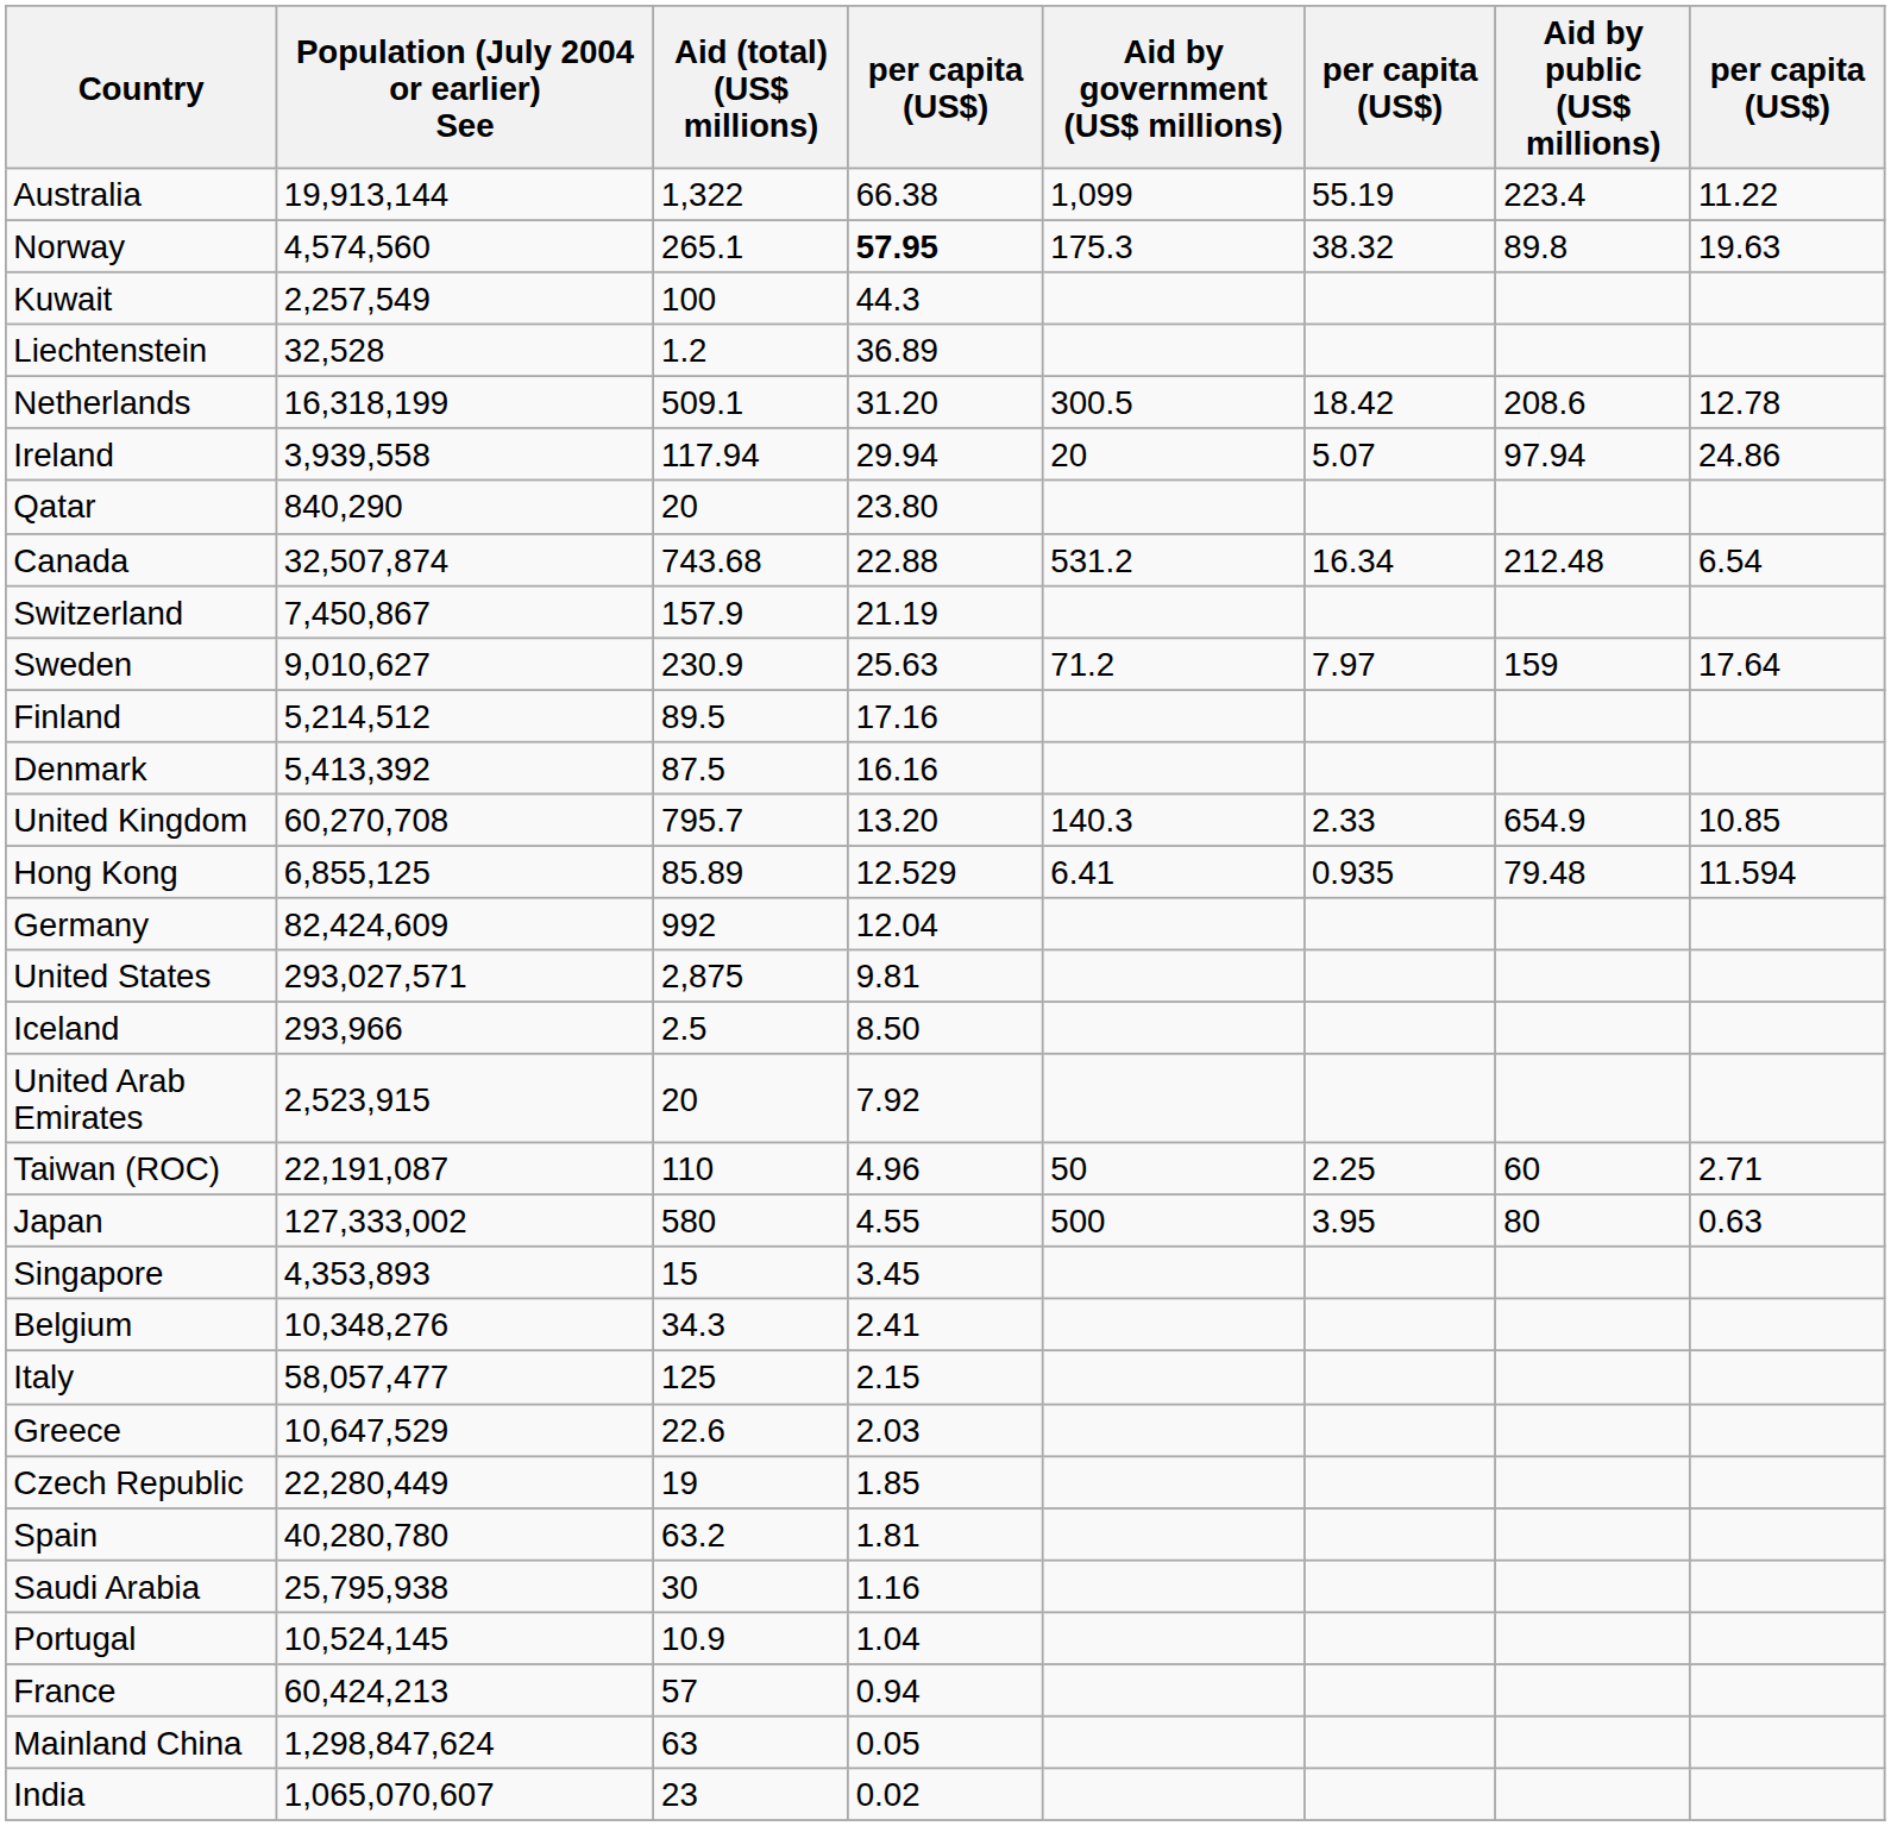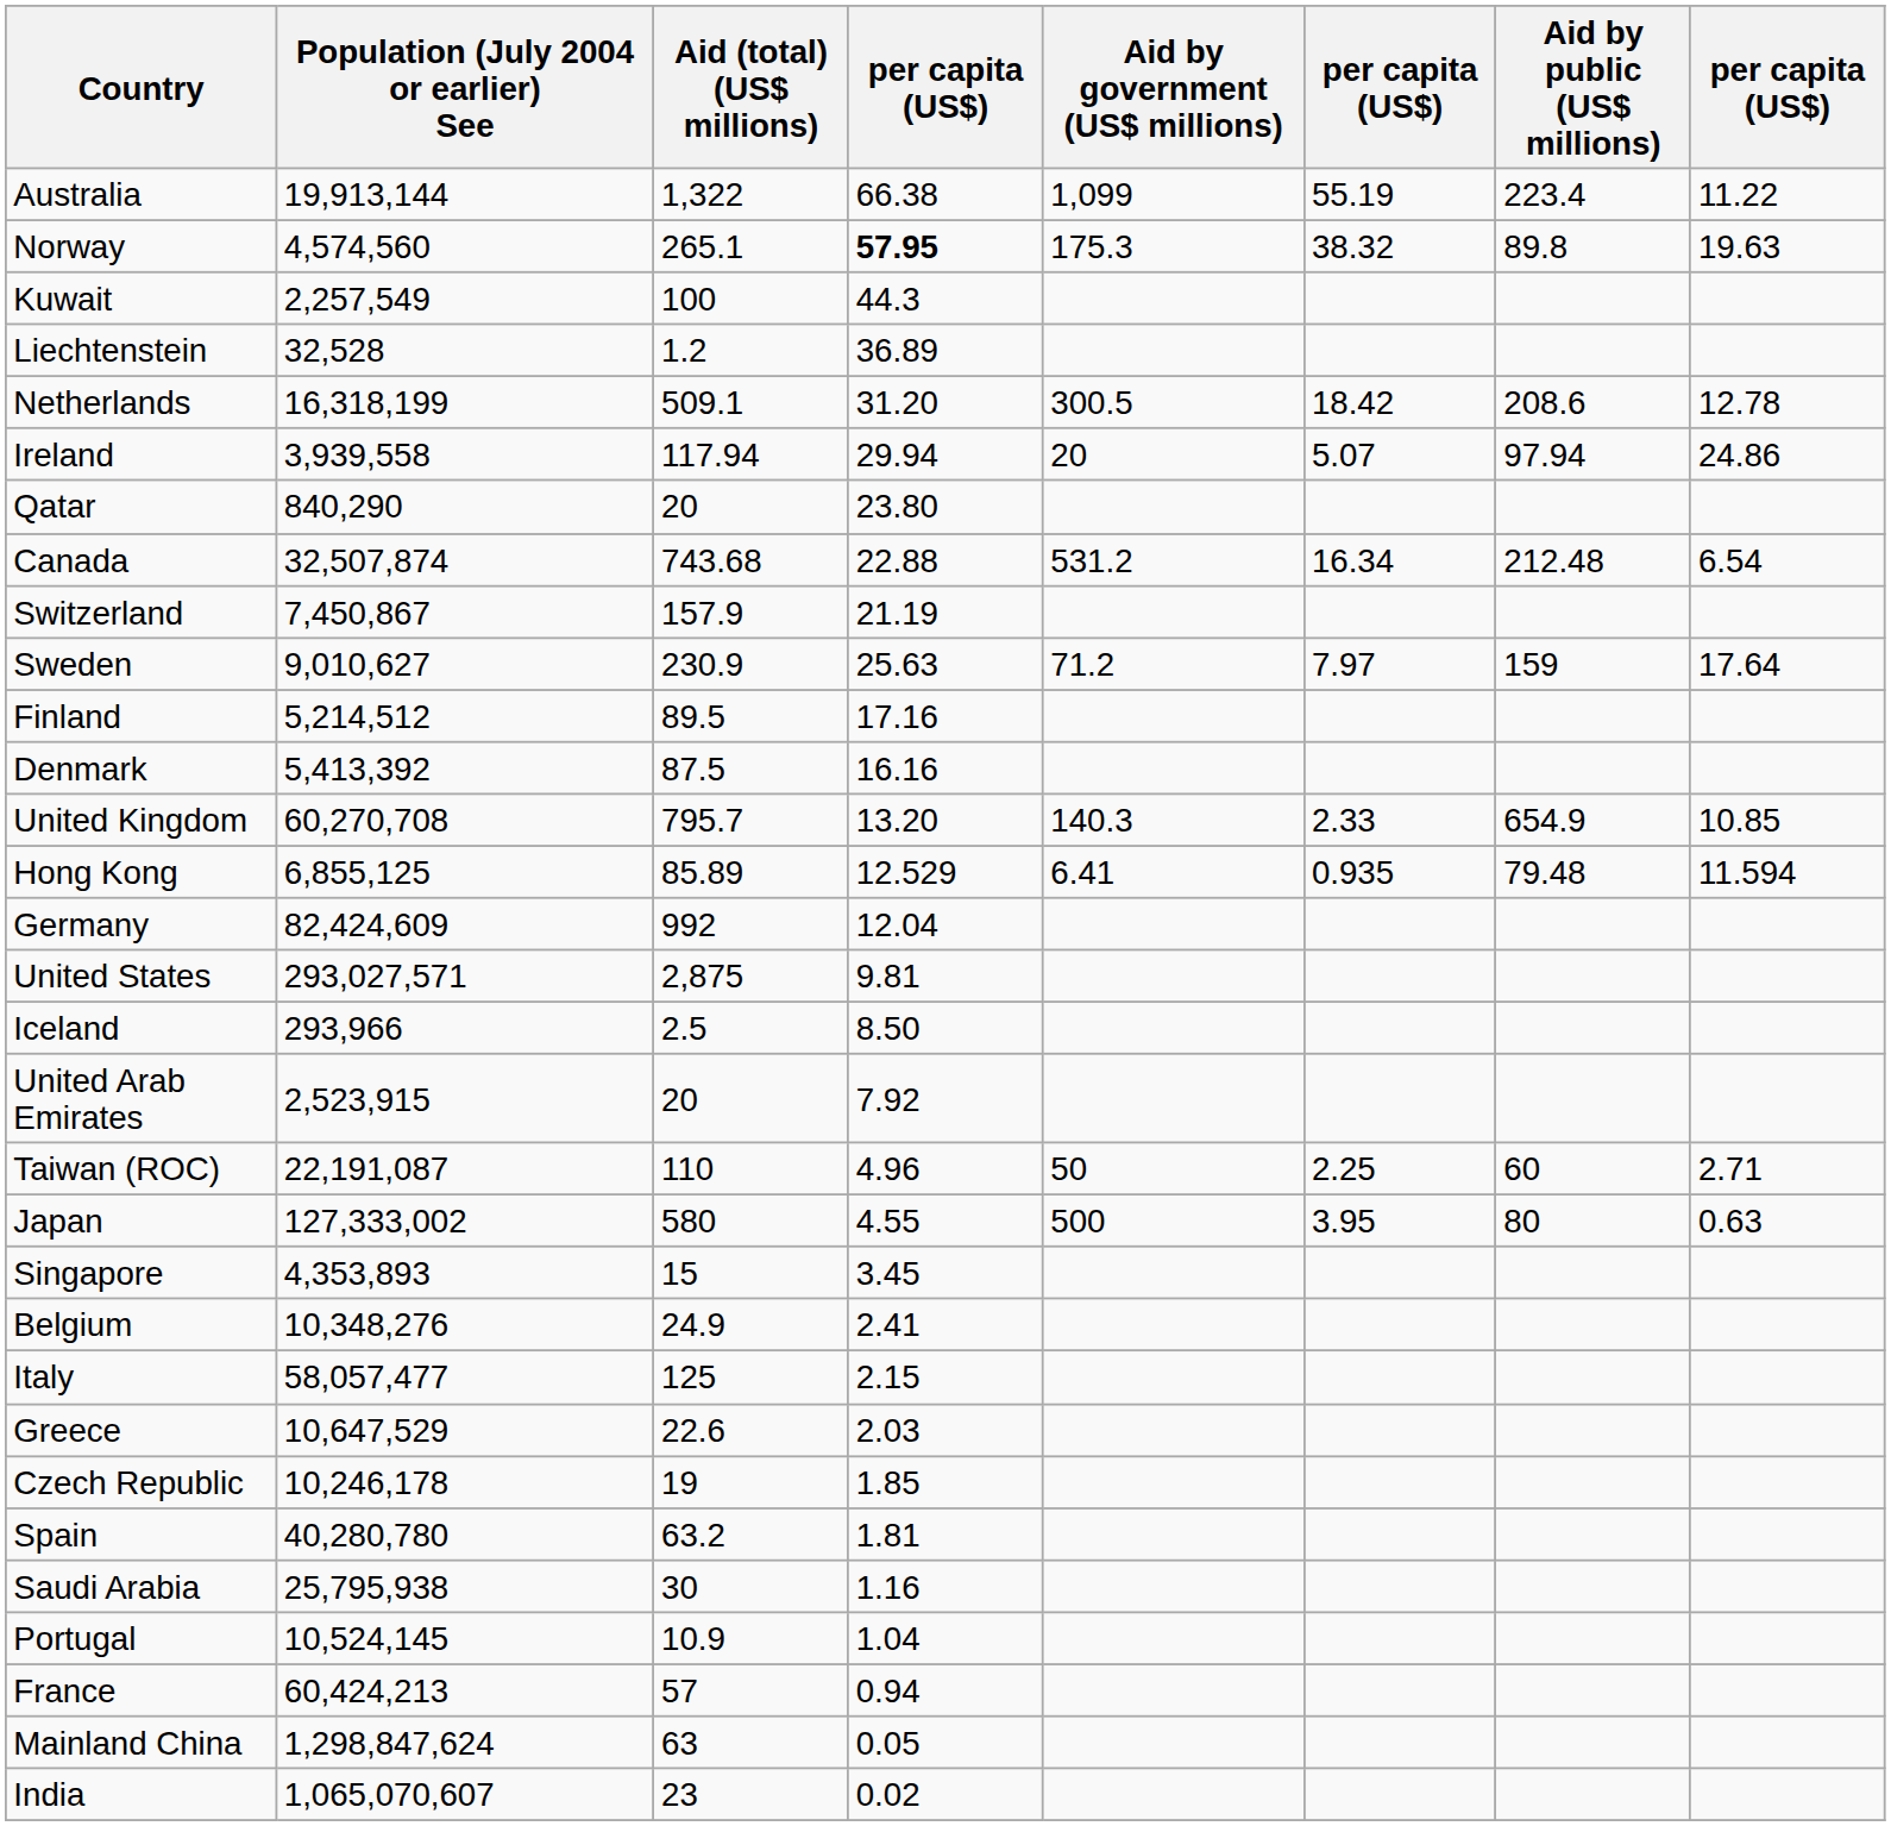 <table class="wikitable" style="font-size: 95%;">
 <tr style="background: #e9e9e9">
 <th>Country</th>
 <th>Population (July 2004 or earlier)<br> See</th>
 <th>Aid (total)<br> (US$ millions)</th>
 <th>per capita (US$)</th>
 <th>Aid by government<br>(US$ millions)</th>
 <th>per capita (US$)</th>
 <th>Aid by public<br>(US$ millions)</th>
 <th>per capita (US$)</th>
 </tr>
 <tr>
 <td>Australia</td>
 <td>19,913,144</td>
 <td>1,322</td>
 <td>66.38</td>
 <td>1,099</td>
 <td>55.19</td>
 <td>223.4</td>
 <td>11.22</td>
 </tr>
 <tr>
 <td>Norway</td>
 <td>4,574,560</td>
 <td>265.1</td>
 <td><strong>57.95</strong></td>
 <td>175.3</td>
 <td>38.32</td>
 <td>89.8</td>
 <td>19.63</td>
 </tr>
 <tr>
 <td>Kuwait</td>
 <td>2,257,549</td>
 <td>100</td>
 <td>44.3</td>
 <td></td>
 <td></td>
 <td></td>
 <td></td>
 </tr>
 <tr>
 <td>Liechtenstein</td>
 <td>32,528</td>
 <td>1.2</td>
 <td>36.89</td>
 <td></td>
 <td></td>
 <td></td>
 <td></td>
 </tr>
 <tr>
 <td>Netherlands</td>
 <td>16,318,199</td>
 <td>509.1</td>
 <td>31.20</td>
 <td>300.5</td>
 <td>18.42</td>
 <td>208.6</td>
 <td>12.78</td>
 </tr>
 <tr>
 <td>Ireland</td>
 <td>3,939,558</td>
 <td>117.94</td>
 <td>29.94</td>
 <td>20</td>
 <td>5.07</td>
 <td>97.94</td>
 <td>24.86</td>
 </tr>
 <tr>
 <td>Qatar</td>
 <td>840,290</td>
 <td>20</td>
 <td>23.80</td>
 <td></td>
 <td></td>
 <td></td>
 <td></td>
 </tr>
 <tr>
 <td>Canada</td>
 <td>32,507,874</td>
 <td>743.68</td>
 <td>22.88</td>
 <td>531.2</td>
 <td>16.34</td>
 <td>212.48</td>
 <td>6.54</td>
 </tr>
 <tr>
 <td>Switzerland</td>
 <td>7,450,867</td>
 <td>157.9</td>
 <td>21.19</td>
 <td></td>
 <td></td>
 <td></td>
 <td></td>
 </tr>
 <tr>
 <td>Sweden</td>
 <td>9,010,627</td>
 <td>230.9</td>
 <td>25.63</td>
 <td>71.2</td>
 <td>7.97</td>
 <td>159</td>
 <td>17.64</td>
 </tr>
 <tr>
 <td>Finland</td>
 <td>5,214,512</td>
 <td>89.5</td>
 <td>17.16</td>
 <td></td>
 <td></td>
 <td></td>
 <td></td>
 </tr>
 <tr>
 <td>Denmark</td>
 <td>5,413,392</td>
 <td>87.5</td>
 <td>16.16</td>
 <td></td>
 <td></td>
 <td></td>
 <td></td>
 </tr>
 <tr>
 <td>United Kingdom</td>
 <td>60,270,708</td>
 <td>795.7</td>
 <td>13.20</td>
 <td>140.3</td>
 <td>2.33</td>
 <td>654.9</td>
 <td>10.85</td>
 </tr>
 <tr>
 <td>Hong Kong</td>
 <td>6,855,125</td>
 <td>85.89</td>
 <td>12.529</td>
 <td>6.41</td>
 <td>0.935</td>
 <td>79.48</td>
 <td>11.594</td>
 </tr>
 <tr>
 <td>Germany</td>
 <td>82,424,609</td>
 <td>992</td>
 <td>12.04</td>
 <td></td>
 <td></td>
 <td></td>
 <td></td>
 </tr>
 <tr>
 <td>United States</td>
 <td>293,027,571</td>
 <td>2,875</td>
 <td>9.81</td>
 <td></td>
 <td></td>
 <td></td>
 <td></td>
 </tr>
 <tr>
 <td>Iceland</td>
 <td>293,966</td>
 <td>2.5</td>
 <td>8.50</td>
 <td></td>
 <td></td>
 <td></td>
 <td></td>
 </tr>
 <tr>
 <td>United Arab Emirates</td>
 <td>2,523,915</td>
 <td>20</td>
 <td>7.92</td>
 <td></td>
 <td></td>
 <td></td>
 <td></td>
 </tr>
 <tr>
 <td>Taiwan (ROC)</td>
 <td>22,191,087</td>
 <td>110</td>
 <td>4.96</td>
 <td>50</td>
 <td>2.25</td>
 <td>60</td>
 <td>2.71</td>
 </tr>
 <tr>
 <td>Japan</td>
 <td>127,333,002</td>
 <td>580</td>
 <td>4.55</td>
 <td>500</td>
 <td>3.95</td>
 <td>80</td>
 <td>0.63</td>
 </tr>
 <tr>
 <td>Singapore</td>
 <td>4,353,893</td>
 <td>15</td>
 <td>3.45</td>
 <td></td>
 <td></td>
 <td></td>
 <td></td>
 </tr>
 <tr>
 <td>Belgium</td>
 <td>10,348,276</td>
-<td>34.3</td>
+<td>24.9</td>
 <td>2.41</td>
 <td></td>
 <td></td>
 <td></td>
 <td></td>
 </tr>
 <tr>
 <td>Italy</td>
 <td>58,057,477</td>
 <td>125</td>
 <td>2.15</td>
 <td></td>
 <td></td>
 <td></td>
 <td></td>
 </tr>
 <tr>
 <td>Greece</td>
 <td>10,647,529</td>
 <td>22.6</td>
 <td>2.03</td>
 <td></td>
 <td></td>
 <td></td>
 <td></td>
 </tr>
 <tr>
 <td>Czech Republic</td>
-<td>22,280,449</td>
+<td>10,246,178</td>
 <td>19</td>
 <td>1.85</td>
 <td></td>
 <td></td>
 <td></td>
 <td></td>
 </tr>
 <tr>
 <td>Spain</td>
 <td>40,280,780</td>
 <td>63.2</td>
 <td>1.81</td>
 <td></td>
 <td></td>
 <td></td>
 <td></td>
 </tr>
 <tr>
 <td>Saudi Arabia</td>
 <td>25,795,938</td>
 <td>30</td>
 <td>1.16</td>
 <td></td>
 <td></td>
 <td></td>
 <td></td>
 </tr>
 <tr>
 <td>Portugal</td>
 <td>10,524,145</td>
 <td>10.9</td>
 <td>1.04</td>
 <td></td>
 <td></td>
 <td></td>
 <td></td>
 </tr>
 <tr>
 <td>France</td>
 <td>60,424,213</td>
 <td>57</td>
 <td>0.94</td>
 <td></td>
 <td></td>
 <td></td>
 <td></td>
 </tr>
 <tr>
 <td>Mainland China</td>
 <td>1,298,847,624</td>
 <td>63</td>
 <td>0.05</td>
 <td></td>
 <td></td>
 <td></td>
 <td></td>
 </tr>
 <tr>
 <td>India</td>
 <td>1,065,070,607</td>
 <td>23</td>
 <td>0.02</td>
 <td></td>
 <td></td>
 <td></td>
 <td></td>
 </tr>
 </table>
